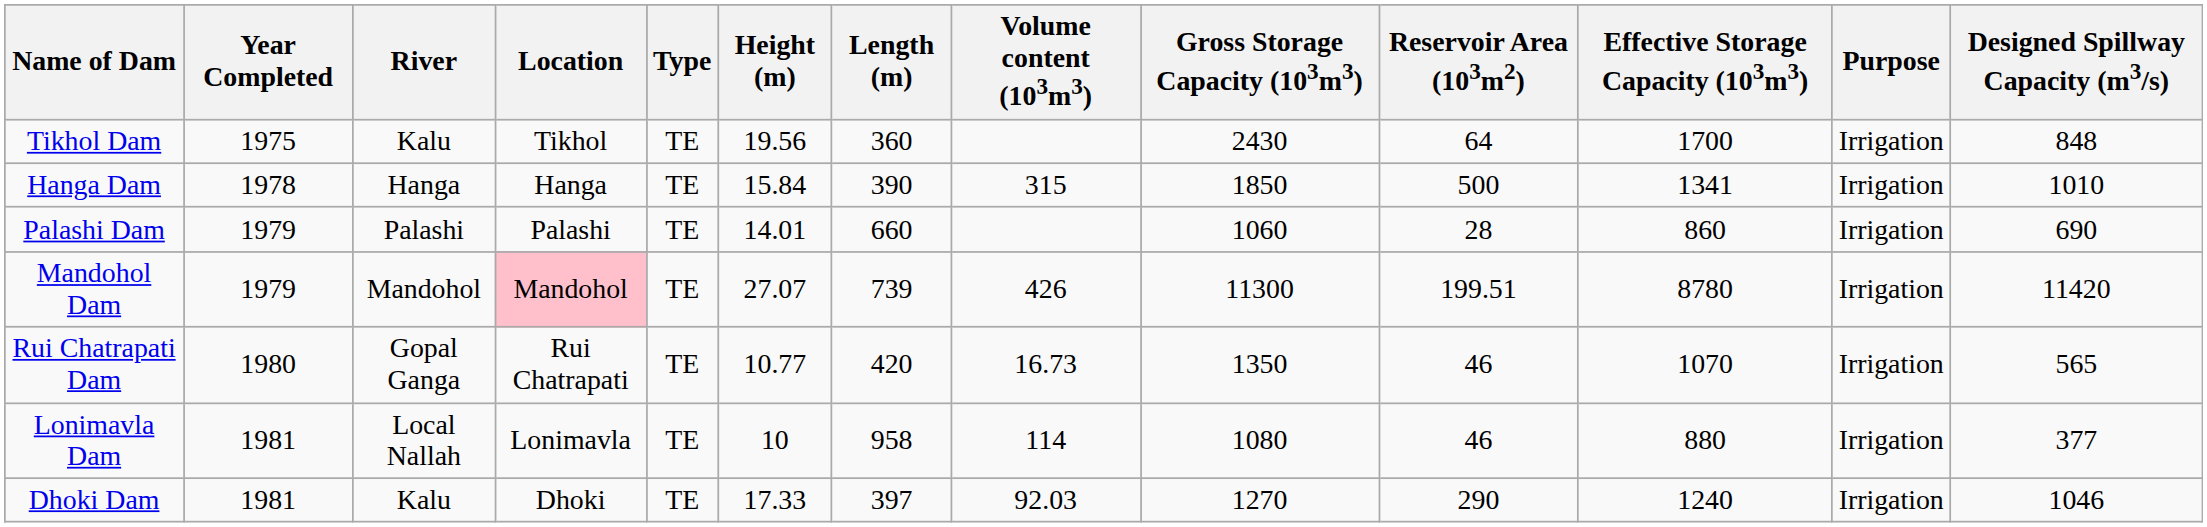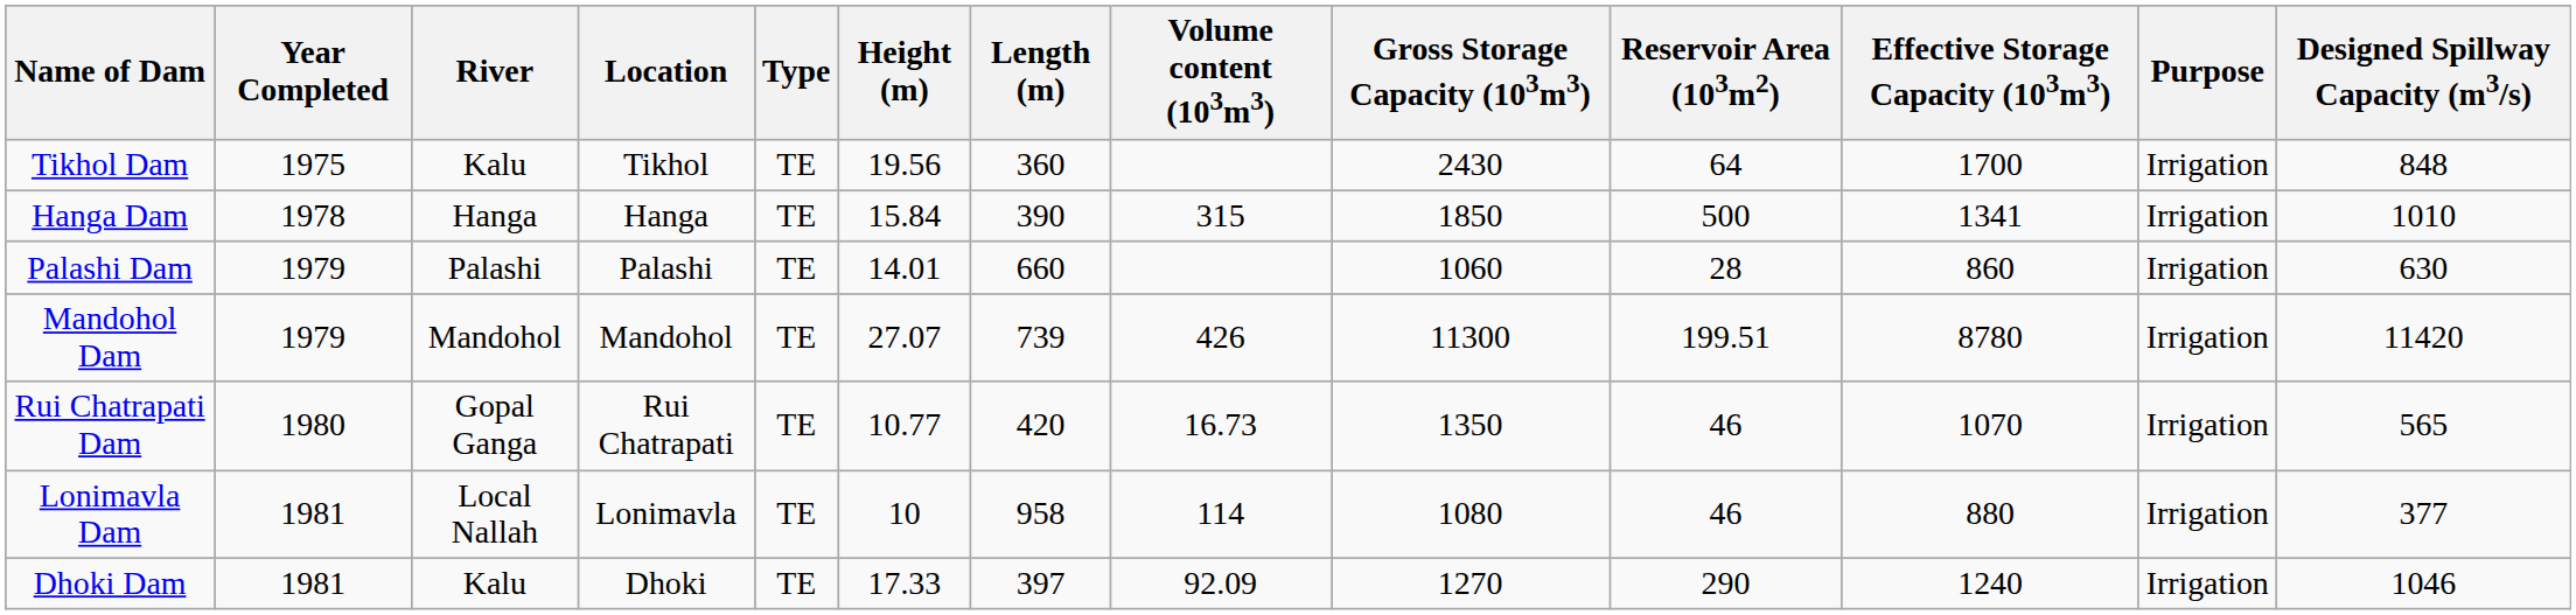 <table class="wikitable sortable" style="text-align:center" border=1 width=100%>
 <tr>
 <th>Name of Dam</th>
 <th>Year Completed</th>
 <th>River</th>
 <th>Location</th>
 <th>Type</th>
 <th>Height (m)</th>
 <th>Length (m)</th>
 <th>Volume content (10<sup>3</sup>m<sup>3</sup>)</th>
 <th>Gross Storage Capacity (10<sup>3</sup>m<sup>3</sup>)</th>
 <th>Reservoir Area (10<sup>3</sup>m<sup>2</sup>)</th>
 <th>Effective Storage Capacity (10<sup>3</sup>m<sup>3</sup>)</th>
 <th>Purpose</th>
 <th>Designed Spillway Capacity (m<sup>3</sup>/s)</th>
 </tr>
 <tr>
 <td><a href='#'>Tikhol Dam</a></td>
 <td>1975</td>
 <td>Kalu</td>
 <td>Tikhol</td>
 <td>TE</td>
 <td>19.56</td>
 <td>360</td>
 <td></td>
 <td>2430</td>
 <td>64</td>
 <td>1700</td>
 <td>Irrigation</td>
 <td>848</td>
 </tr>
 <tr>
 <td><a href='#'>Hanga Dam</a></td>
 <td>1978</td>
 <td>Hanga</td>
 <td>Hanga</td>
 <td>TE</td>
 <td>15.84</td>
 <td>390</td>
 <td>315</td>
 <td>1850</td>
 <td>500</td>
 <td>1341</td>
 <td>Irrigation</td>
 <td>1010</td>
 </tr>
 <tr>
 <td><a href='#'>Palashi Dam</a></td>
 <td>1979</td>
 <td>Palashi</td>
 <td>Palashi</td>
 <td>TE</td>
 <td>14.01</td>
 <td>660</td>
 <td></td>
 <td>1060</td>
 <td>28</td>
 <td>860</td>
 <td>Irrigation</td>
-<td>690</td>
+<td>630</td>
 </tr>
 <tr>
 <td><a href='#'>Mandohol Dam</a></td>
 <td>1979</td>
 <td>Mandohol</td>
-<td style="background: pink;">Mandohol</td>
+<td>Mandohol</td>
 <td>TE</td>
 <td>27.07</td>
 <td>739</td>
 <td>426</td>
 <td>11300</td>
 <td>199.51</td>
 <td>8780</td>
 <td>Irrigation</td>
 <td>11420</td>
 </tr>
 <tr>
 <td><a href='#'>Rui Chatrapati Dam</a></td>
 <td>1980</td>
 <td>Gopal Ganga</td>
 <td>Rui Chatrapati</td>
 <td>TE</td>
 <td>10.77</td>
 <td>420</td>
 <td>16.73</td>
 <td>1350</td>
 <td>46</td>
 <td>1070</td>
 <td>Irrigation</td>
 <td>565</td>
 </tr>
 <tr>
 <td><a href='#'>Lonimavla Dam</a></td>
 <td>1981</td>
 <td>Local Nallah</td>
 <td>Lonimavla</td>
 <td>TE</td>
 <td>10</td>
 <td>958</td>
 <td>114</td>
 <td>1080</td>
 <td>46</td>
 <td>880</td>
 <td>Irrigation</td>
 <td>377</td>
 </tr>
 <tr>
 <td><a href='#'>Dhoki Dam</a></td>
 <td>1981</td>
 <td>Kalu</td>
 <td>Dhoki</td>
 <td>TE</td>
 <td>17.33</td>
 <td>397</td>
-<td>92.03</td>
+<td>92.09</td>
 <td>1270</td>
 <td>290</td>
 <td>1240</td>
 <td>Irrigation</td>
 <td>1046</td>
 </tr>
 </table>
